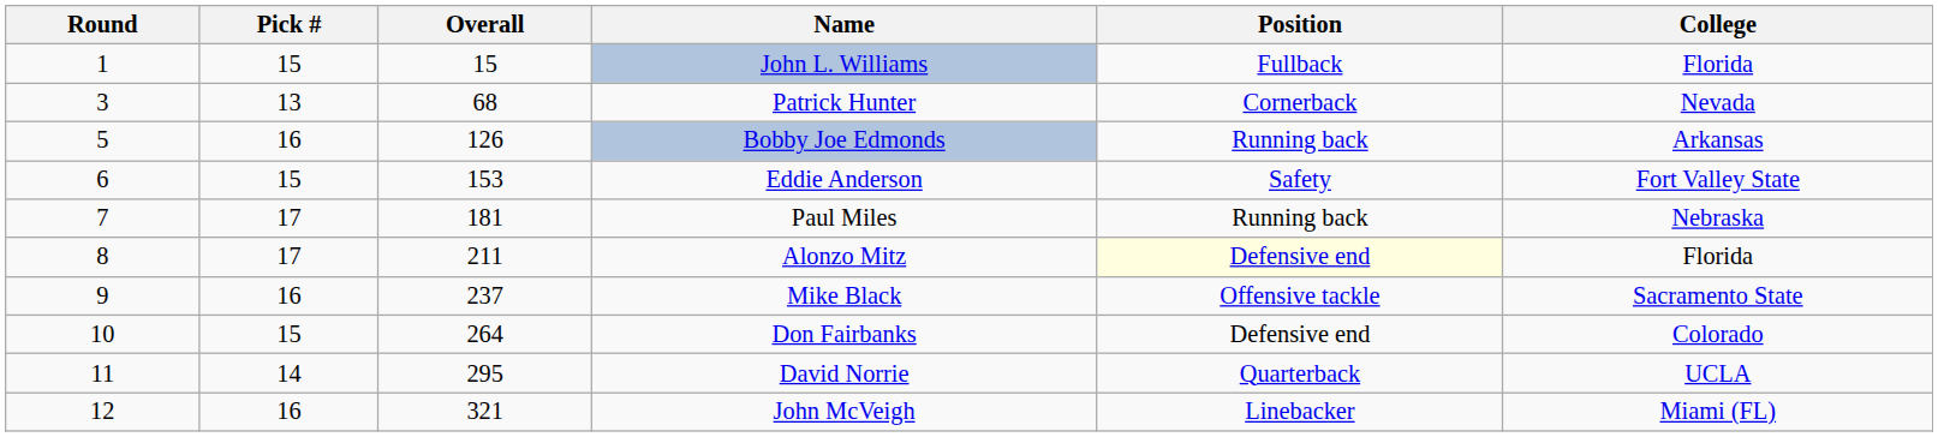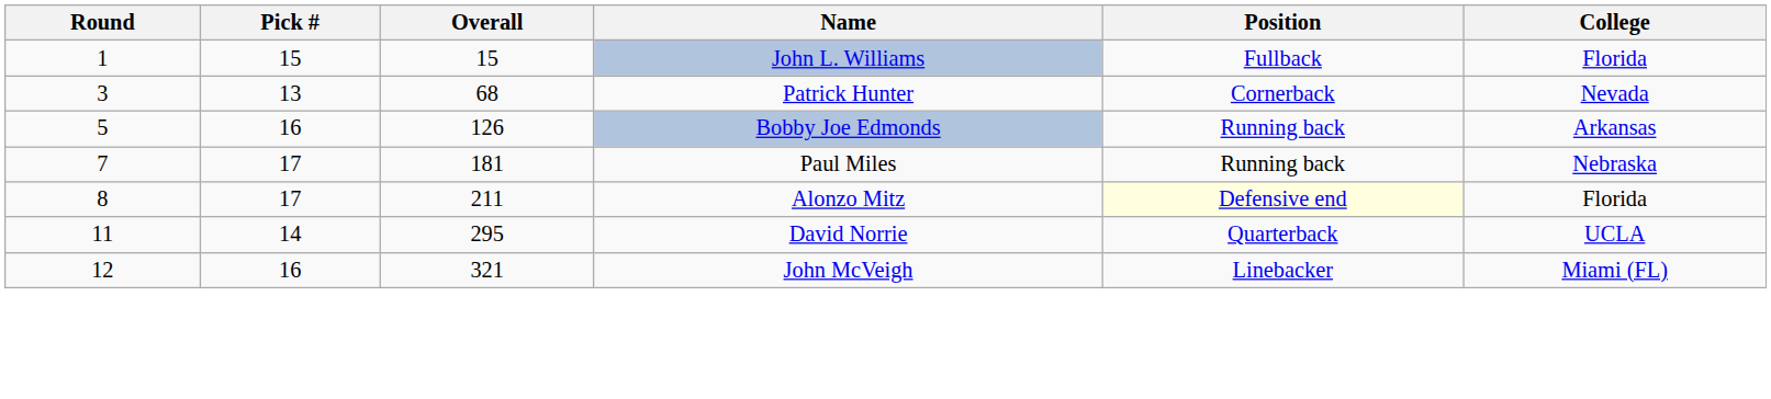 <table class="wikitable sortable sortable" style="width: 100%; text-align:center">
 <tr>
 <th>Round</th>
 <th>Pick #</th>
 <th>Overall</th>
 <th>Name</th>
 <th>Position</th>
 <th>College</th>
 </tr>
 <tr>
 <td>1</td>
 <td>15</td>
 <td>15</td>
 <td bgcolor=lightsteelblue><a href='#'>John L. Williams</a></td>
 <td><a href='#'>Fullback</a></td>
 <td><a href='#'>Florida</a></td>
 </tr>
 <tr>
 <td>3</td>
 <td>13</td>
 <td>68</td>
 <td><a href='#'>Patrick Hunter</a></td>
 <td><a href='#'>Cornerback</a></td>
 <td><a href='#'>Nevada</a></td>
 </tr>
 <tr>
 <td>5</td>
 <td>16</td>
 <td>126</td>
 <td bgcolor=lightsteelblue><a href='#'>Bobby Joe Edmonds</a></td>
 <td><a href='#'>Running back</a></td>
 <td><a href='#'>Arkansas</a></td>
 </tr>
 <tr>
-<td>6</td>
-<td>15</td>
-<td>153</td>
-<td><a href='#'>Eddie Anderson</a></td>
-<td><a href='#'>Safety</a></td>
-<td><a href='#'>Fort Valley State</a></td>
-</tr>
-<tr>
 <td>7</td>
 <td>17</td>
 <td>181</td>
 <td>Paul Miles</td>
 <td>Running back</td>
 <td><a href='#'>Nebraska</a></td>
 </tr>
 <tr>
 <td>8</td>
 <td>17</td>
 <td>211</td>
 <td><a href='#'>Alonzo Mitz</a></td>
 <td style="background: lightyellow;"><a href='#'>Defensive end</a></td>
 <td>Florida</td>
-</tr>
-<tr>
-<td>9</td>
-<td>16</td>
-<td>237</td>
-<td><a href='#'>Mike Black</a></td>
-<td><a href='#'>Offensive tackle</a></td>
-<td><a href='#'>Sacramento State</a></td>
-</tr>
-<tr>
-<td>10</td>
-<td>15</td>
-<td>264</td>
-<td><a href='#'>Don Fairbanks</a></td>
-<td>Defensive end</td>
-<td><a href='#'>Colorado</a></td>
 </tr>
 <tr>
 <td>11</td>
 <td>14</td>
 <td>295</td>
 <td><a href='#'>David Norrie</a></td>
 <td><a href='#'>Quarterback</a></td>
 <td><a href='#'>UCLA</a></td>
 </tr>
 <tr>
 <td>12</td>
 <td>16</td>
 <td>321</td>
 <td><a href='#'>John McVeigh</a></td>
 <td><a href='#'>Linebacker</a></td>
 <td><a href='#'>Miami (FL)</a></td>
 </tr>
 </table>
